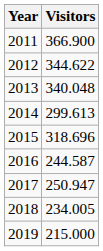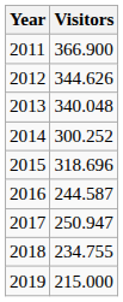 <table class="wikitable sortable">
 <tr>
 <th>Year</th>
 <th>Visitors</th>
 </tr>
 <tr>
 <td>2011</td>
 <td>366.900 </td>
 </tr>
 <tr>
 <td>2012</td>
-<td>344.622 </td>
+<td>344.626 </td>
 </tr>
 <tr>
 <td>2013</td>
 <td>340.048 </td>
 </tr>
 <tr>
 <td>2014</td>
-<td>299.613 </td>
+<td>300.252 </td>
 </tr>
 <tr>
 <td>2015</td>
 <td>318.696 </td>
 </tr>
 <tr>
 <td>2016</td>
 <td>244.587 </td>
 </tr>
 <tr>
 <td>2017</td>
 <td>250.947 </td>
 </tr>
 <tr>
 <td>2018</td>
-<td>234.005 </td>
+<td>234.755 </td>
 </tr>
 <tr>
 <td>2019</td>
 <td>215.000 </td>
 </tr>
 </table>
